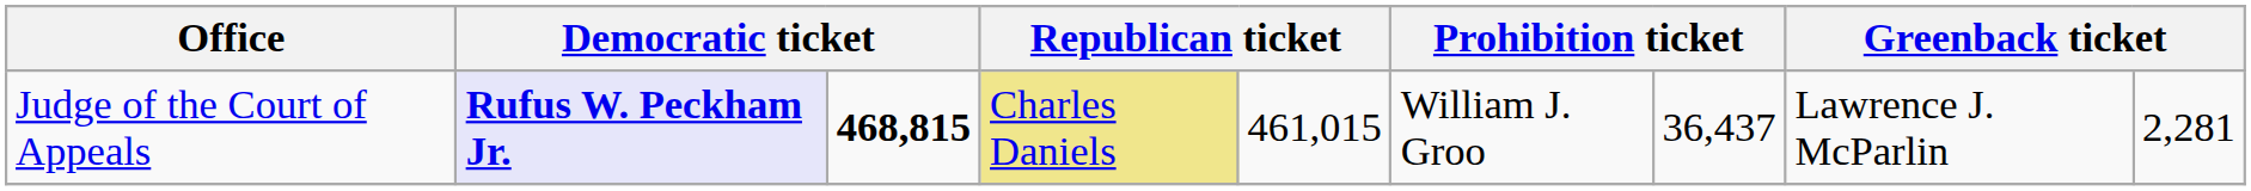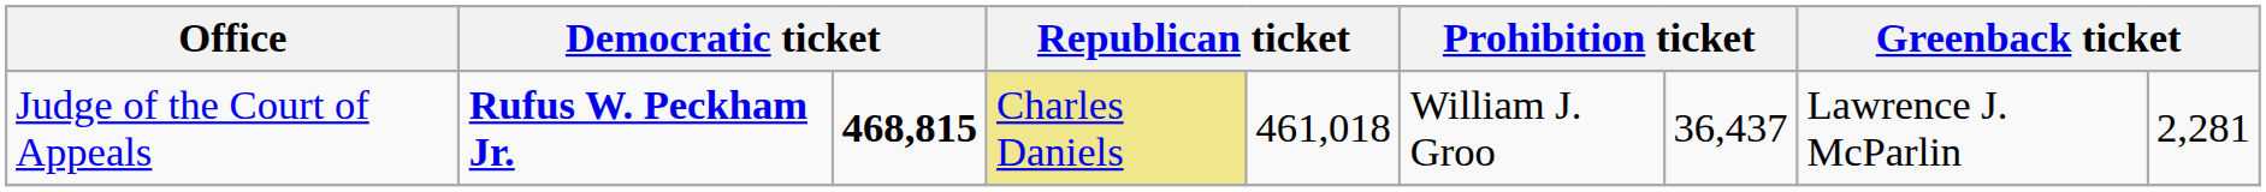 <table class=wikitable>
 <tr bgcolor=lightgrey>
 <th>Office</th>
 <th colspan="2" ><a href='#'>Democratic</a> ticket</th>
 <th colspan="2" ><a href='#'>Republican</a> ticket</th>
 <th colspan="2" ><a href='#'>Prohibition</a> ticket</th>
 <th colspan="2" ><a href='#'>Greenback</a> ticket</th>
 </tr>
 <tr>
 <td><a href='#'>Judge of the Court of Appeals</a></td>
-<td style="background: lavender;"><strong><a href='#'>Rufus W. Peckham Jr.</a></strong></td>
+<td><strong><a href='#'>Rufus W. Peckham Jr.</a></strong></td>
 <td align="right"><strong>468,815</strong></td>
 <td style="background: khaki;"><a href='#'>Charles Daniels</a></td>
-<td align="right">461,015</td>
+<td align="right">461,018</td>
 <td>William J. Groo</td>
 <td align="right">36,437</td>
 <td>Lawrence J. McParlin</td>
 <td align="right">2,281</td>
 </tr>
 <tr>
 </tr>
 </table>
